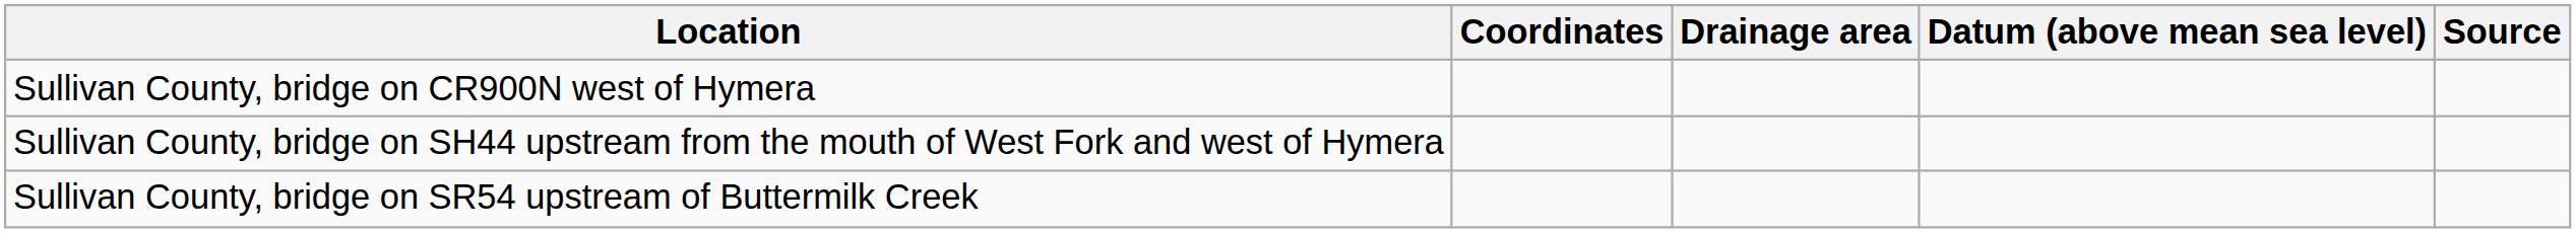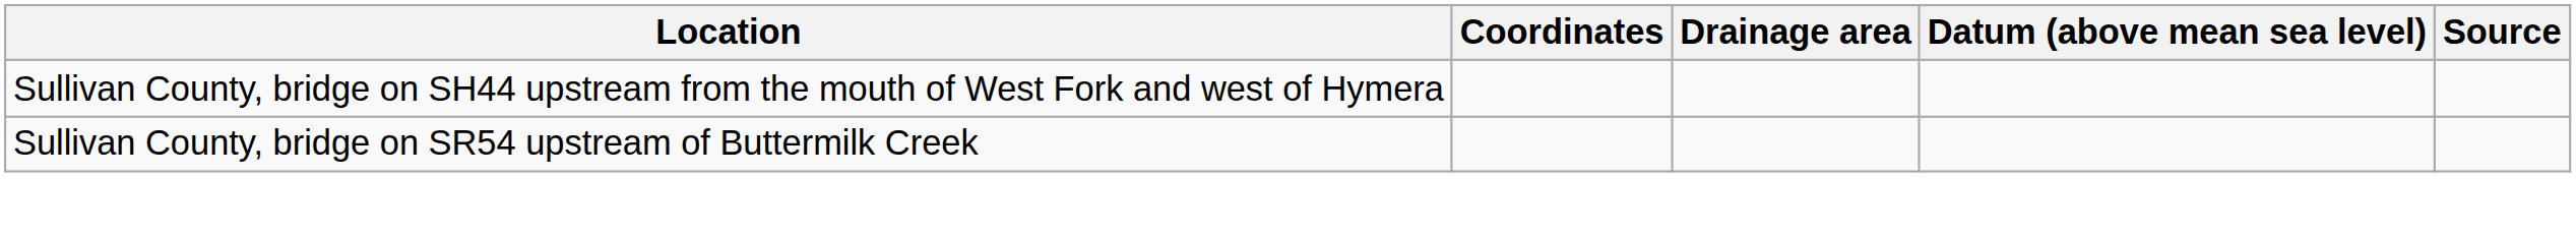 <table class="wikitable">
 <tr>
 <th>Location</th>
 <th>Coordinates</th>
 <th>Drainage area</th>
 <th>Datum (above mean sea level)</th>
 <th>Source</th>
-</tr>
-<tr>
-<td>Sullivan County, bridge on CR900N  west of Hymera</td>
-<td></td>
-<td></td>
-<td></td>
-<td></td>
 </tr>
 <tr>
 <td>Sullivan County, bridge on SH44  upstream from the mouth of West Fork and  west of Hymera</td>
 <td></td>
 <td></td>
 <td></td>
 <td></td>
 </tr>
 <tr>
 <td>Sullivan County, bridge on SR54  upstream of Buttermilk Creek</td>
 <td></td>
 <td></td>
 <td></td>
 <td></td>
 </tr>
 </table>
